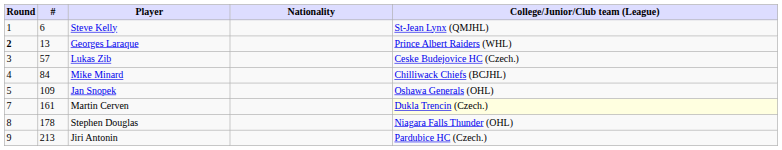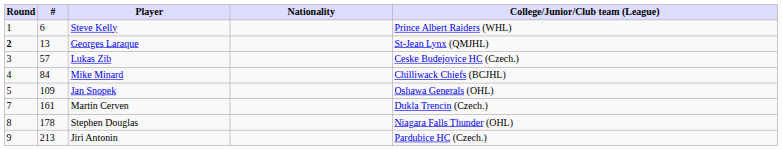 <table class="wikitable">
 <tr style="text-align:center;">
 <th style="background:#ddf; width:4.0%;">Round</th>
 <th style="background:#ddf; width:4.0%;">#</th>
 <th style="background:#ddf; width:21.0%;">Player</th>
 <th style="background:#ddf; width:21.0%;">Nationality</th>
 <th style="background:#ddf; width:100.0%;">College/Junior/Club team (League)</th>
 </tr>
 <tr>
 <td>1</td>
 <td>6</td>
 <td><a href='#'>Steve Kelly</a></td>
 <td></td>
-<td><a href='#'>St-Jean Lynx</a> (QMJHL)</td>
+<td><a href='#'>Prince Albert Raiders</a> (WHL)</td>
 </tr>
 <tr>
 <td><strong>2</strong></td>
 <td>13</td>
 <td><a href='#'>Georges Laraque</a></td>
 <td></td>
-<td><a href='#'>Prince Albert Raiders</a> (WHL)</td>
+<td><a href='#'>St-Jean Lynx</a> (QMJHL)</td>
 </tr>
 <tr>
 <td>3</td>
 <td>57</td>
 <td><a href='#'>Lukas Zib</a></td>
 <td></td>
 <td><a href='#'>Ceske Budejovice HC</a> (Czech.)</td>
 </tr>
 <tr>
 <td>4</td>
 <td>84</td>
 <td><a href='#'>Mike Minard</a></td>
 <td></td>
 <td><a href='#'>Chilliwack Chiefs</a> (BCJHL)</td>
 </tr>
 <tr>
 <td>5</td>
 <td>109</td>
 <td><a href='#'>Jan Snopek</a></td>
 <td></td>
 <td><a href='#'>Oshawa Generals</a> (OHL)</td>
 </tr>
 <tr>
 <td>7</td>
 <td>161</td>
 <td>Martin Cerven</td>
 <td></td>
-<td style="background: lightyellow;"><a href='#'>Dukla Trencin</a> (Czech.)</td>
+<td><a href='#'>Dukla Trencin</a> (Czech.)</td>
 </tr>
 <tr>
 <td>8</td>
 <td>178</td>
 <td>Stephen Douglas</td>
 <td></td>
 <td><a href='#'>Niagara Falls Thunder</a> (OHL)</td>
 </tr>
 <tr>
 <td>9</td>
 <td>213</td>
 <td>Jiri Antonin</td>
 <td></td>
 <td><a href='#'>Pardubice HC</a> (Czech.)</td>
 </tr>
 </table>
